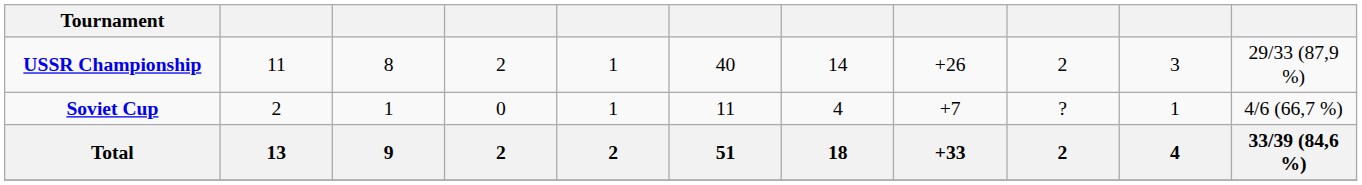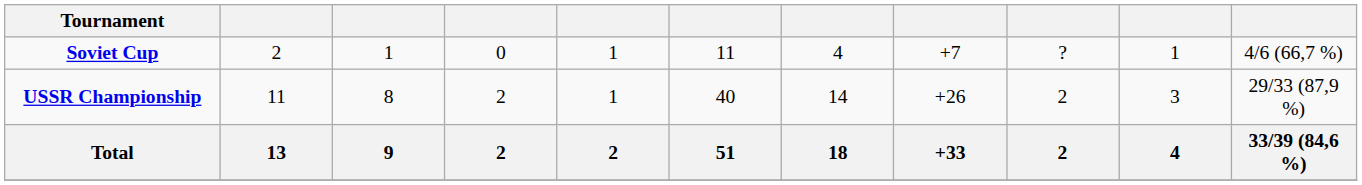 <table class="wikitable sortable" style="text-align:center; font-size:95%">
 <tr>
 <th width=160px>Tournament</th>
 <th width=80px></th>
 <th width=80px></th>
 <th width=80px></th>
 <th width=80px></th>
 <th width=80px></th>
 <th width=80px></th>
 <th width=80px></th>
 <th width=80px></th>
 <th width=80px></th>
 <th width=90px></th>
 </tr>
 <tr>
+<td><strong><a href='#'>Soviet Cup</a></strong></td>
+<td>2</td>
+<td>1</td>
+<td>0</td>
+<td>1</td>
+<td>11</td>
+<td>4</td>
+<td>+7</td>
+<td>?</td>
+<td>1</td>
+<td>4/6 (66,7 %)</td>
+</tr>
+<tr>
 <td><strong><a href='#'>USSR Championship</a></strong></td>
 <td>11</td>
 <td>8</td>
 <td>2</td>
 <td>1</td>
 <td>40</td>
 <td>14</td>
 <td>+26</td>
 <td>2</td>
 <td>3</td>
 <td>29/33 (87,9 %)</td>
-</tr>
-<tr>
-<td><strong><a href='#'>Soviet Cup</a></strong></td>
-<td>2</td>
-<td>1</td>
-<td>0</td>
-<td>1</td>
-<td>11</td>
-<td>4</td>
-<td>+7</td>
-<td>?</td>
-<td>1</td>
-<td>4/6 (66,7 %)</td>
 </tr>
 <tr class="sortbottom">
 <th>Total</th>
 <th>13</th>
 <th>9</th>
 <th>2</th>
 <th>2</th>
 <th>51</th>
 <th>18</th>
 <th>+33</th>
 <th>2</th>
 <th>4</th>
 <th>33/39 (84,6 %)</th>
 </tr>
 <tr>
 </tr>
 </table>
